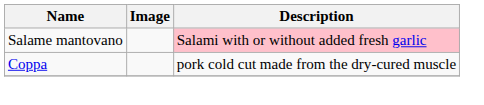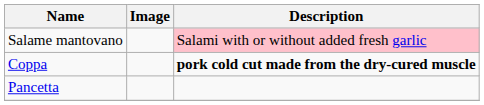 <table class="wikitable">
 <tr>
 <th>Name</th>
 <th>Image</th>
 <th>Description</th>
 </tr>
 <tr>
 <td>Salame mantovano</td>
 <td></td>
 <td style="background: pink;">Salami with or without added fresh <a href='#'>garlic</a></td>
 </tr>
 <tr>
 <td><a href='#'>Coppa</a></td>
 <td></td>
-<td>pork cold cut made from the dry-cured muscle</td>
+<td><strong>pork cold cut made from the dry-cured muscle</strong></td>
+</tr>
+<tr>
+<td><a href='#'>Pancetta</a></td>
+<td></td>
+<td></td>
 </tr>
 <tr>
 </tr>
 </table>
